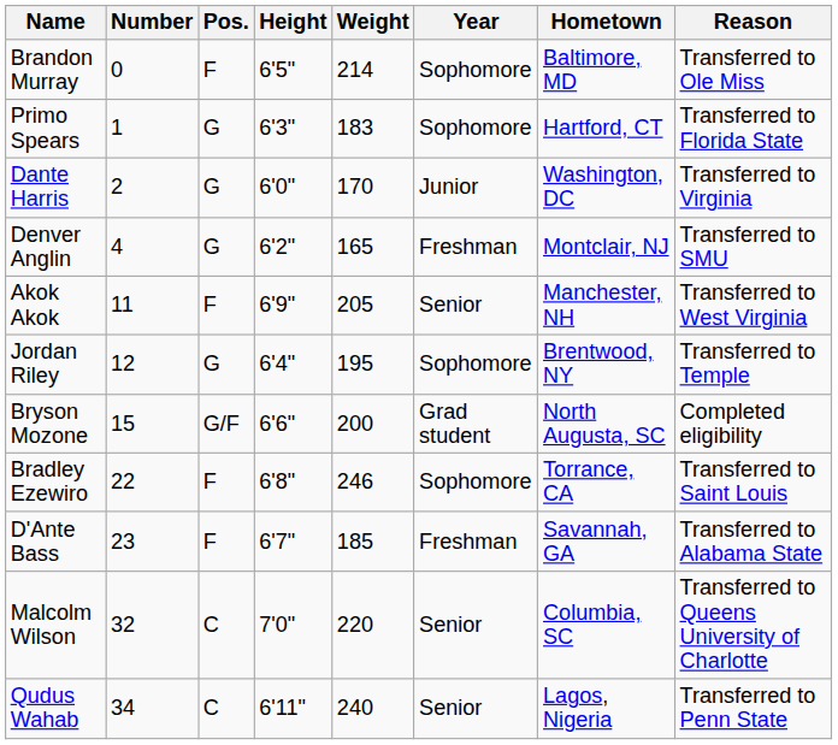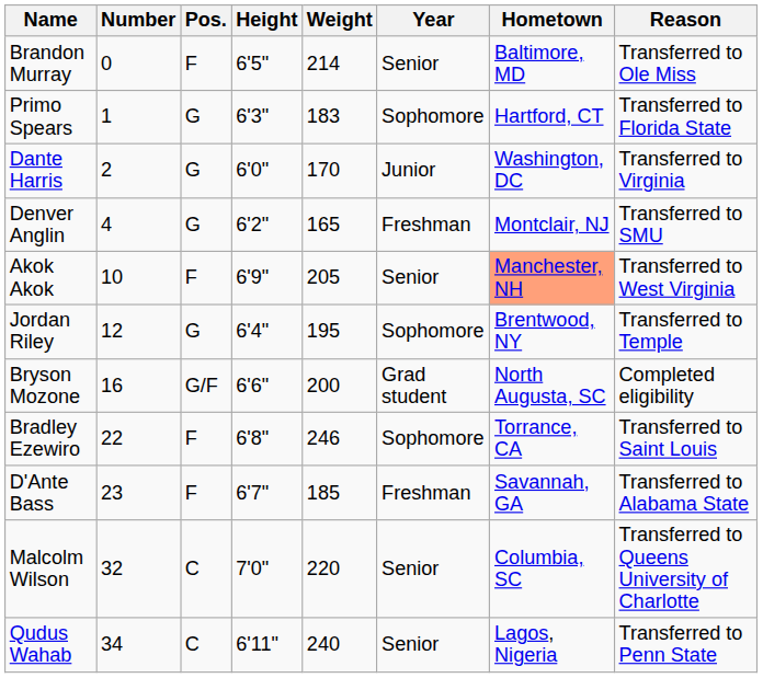 <table class="wikitable sortable" border="1">
 <tr>
 <th>Name</th>
 <th>Number</th>
 <th>Pos.</th>
 <th>Height</th>
 <th>Weight</th>
 <th>Year</th>
 <th>Hometown</th>
 <th class="unsortable">Reason</th>
 </tr>
 <tr>
 <td>Brandon Murray</td>
 <td>0</td>
 <td>F</td>
 <td>6'5"</td>
 <td>214</td>
-<td>Sophomore</td>
+<td>Senior</td>
 <td><a href='#'>Baltimore, MD</a></td>
 <td>Transferred to <a href='#'>Ole Miss</a></td>
 </tr>
 <tr>
 <td>Primo Spears</td>
 <td>1</td>
 <td>G</td>
 <td>6'3"</td>
 <td>183</td>
 <td>Sophomore</td>
 <td><a href='#'>Hartford, CT</a></td>
 <td>Transferred to <a href='#'>Florida State</a></td>
 </tr>
 <tr>
 <td><a href='#'>Dante Harris</a></td>
 <td>2</td>
 <td>G</td>
 <td>6'0"</td>
 <td>170</td>
 <td>Junior</td>
 <td><a href='#'>Washington, DC</a></td>
 <td>Transferred to <a href='#'>Virginia</a></td>
 </tr>
 <tr>
 <td>Denver Anglin</td>
 <td>4</td>
 <td>G</td>
 <td>6'2"</td>
 <td>165</td>
 <td>Freshman</td>
 <td><a href='#'>Montclair, NJ</a></td>
 <td>Transferred to <a href='#'>SMU</a></td>
 </tr>
 <tr>
 <td>Akok Akok</td>
-<td>11</td>
+<td>10</td>
 <td>F</td>
 <td>6'9"</td>
 <td>205</td>
 <td>Senior</td>
-<td><a href='#'>Manchester, NH</a></td>
+<td style="background: lightsalmon;"><a href='#'>Manchester, NH</a></td>
 <td>Transferred to <a href='#'>West Virginia</a></td>
 </tr>
 <tr>
 <td>Jordan Riley</td>
 <td>12</td>
 <td>G</td>
 <td>6'4"</td>
 <td>195</td>
 <td>Sophomore</td>
 <td><a href='#'>Brentwood, NY</a></td>
 <td>Transferred to <a href='#'>Temple</a></td>
 </tr>
 <tr>
 <td>Bryson Mozone</td>
-<td>15</td>
+<td>16</td>
 <td>G/F</td>
 <td>6'6"</td>
 <td>200</td>
 <td>Grad student</td>
 <td><a href='#'>North Augusta, SC</a></td>
 <td>Completed eligibility</td>
 </tr>
 <tr>
 <td>Bradley Ezewiro</td>
 <td>22</td>
 <td>F</td>
 <td>6'8"</td>
 <td>246</td>
 <td>Sophomore</td>
 <td><a href='#'>Torrance, CA</a></td>
 <td>Transferred to <a href='#'>Saint Louis</a></td>
 </tr>
 <tr>
 <td>D'Ante Bass</td>
 <td>23</td>
 <td>F</td>
 <td>6'7"</td>
 <td>185</td>
 <td>Freshman</td>
 <td><a href='#'>Savannah, GA</a></td>
 <td>Transferred to <a href='#'>Alabama State</a></td>
 </tr>
 <tr>
 <td>Malcolm Wilson</td>
 <td>32</td>
 <td>C</td>
 <td>7'0"</td>
 <td>220</td>
 <td>Senior</td>
 <td><a href='#'>Columbia, SC</a></td>
 <td>Transferred to <a href='#'>Queens University of Charlotte</a></td>
 </tr>
 <tr>
 <td><a href='#'>Qudus Wahab</a></td>
 <td>34</td>
 <td>C</td>
 <td>6'11"</td>
 <td>240</td>
 <td>Senior</td>
 <td><a href='#'>Lagos</a>, <a href='#'>Nigeria</a></td>
 <td>Transferred to <a href='#'>Penn State</a></td>
 </tr>
 </table>
